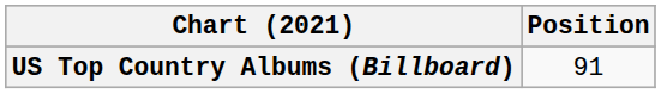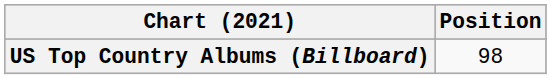 <table class="wikitable plainrowheaders" style="text-align:center">
 <tr>
 <th scope="col">Chart (2021)</th>
 <th scope="col">Position</th>
 </tr>
 <tr>
 <th scope="row">US Top Country Albums (<em>Billboard</em>)</th>
-<td>91</td>
+<td>98</td>
 </tr>
 </table>
